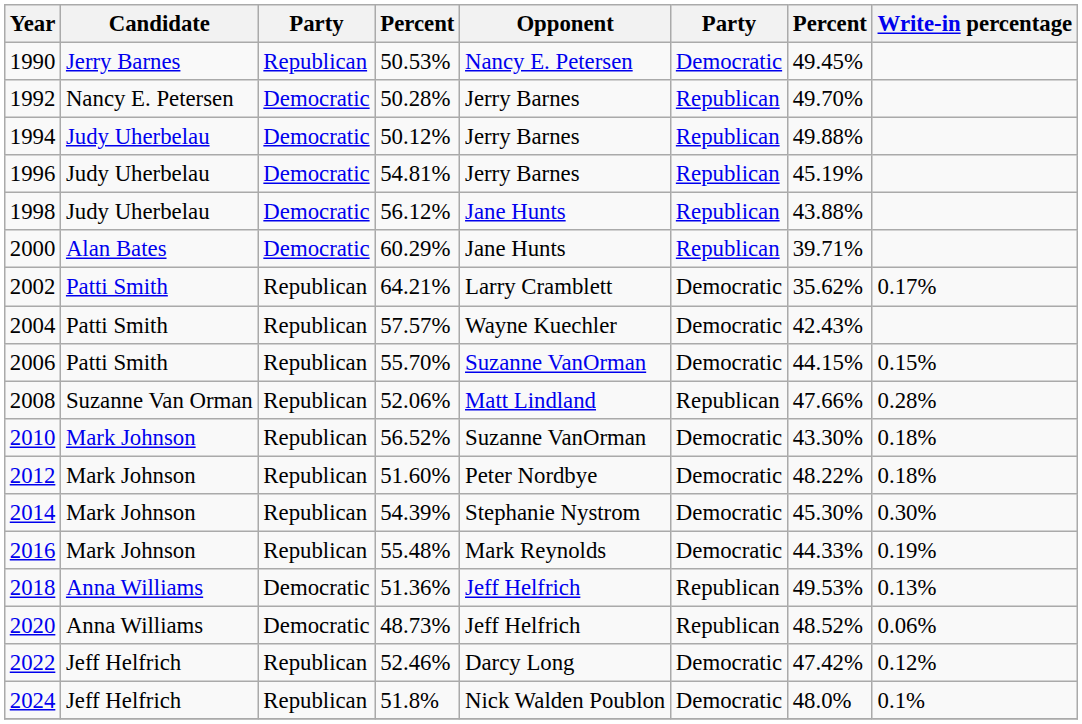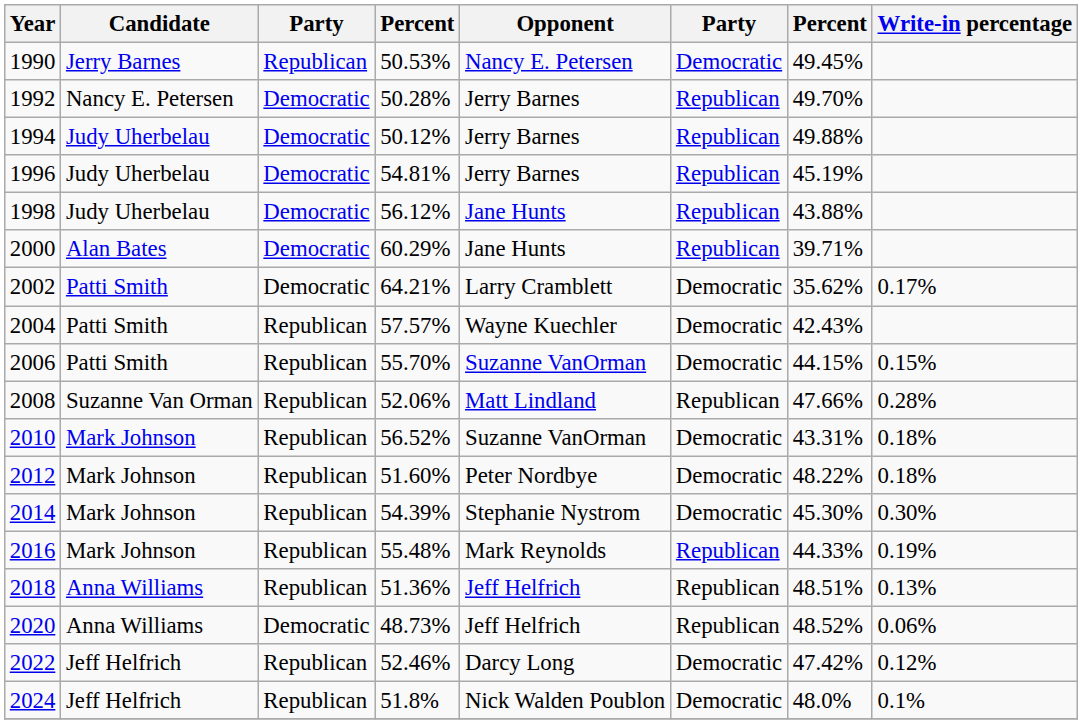 <table class="wikitable" style="margin:0.5em auto; font-size:95%;">
 <tr>
 <th>Year</th>
 <th>Candidate</th>
 <th>Party</th>
 <th>Percent</th>
 <th>Opponent</th>
 <th>Party</th>
 <th>Percent</th>
 <th><a href='#'>Write-in</a> percentage</th>
 </tr>
 <tr>
 <td>1990</td>
 <td><a href='#'>Jerry Barnes</a></td>
 <td><a href='#'>Republican</a></td>
 <td>50.53%</td>
 <td><a href='#'>Nancy E. Petersen</a></td>
 <td><a href='#'>Democratic</a></td>
 <td>49.45%</td>
 <td></td>
 </tr>
 <tr>
 <td>1992</td>
 <td>Nancy E. Petersen</td>
 <td><a href='#'>Democratic</a></td>
 <td>50.28%</td>
 <td>Jerry Barnes</td>
 <td><a href='#'>Republican</a></td>
 <td>49.70%</td>
 <td></td>
 </tr>
 <tr>
 <td>1994</td>
 <td><a href='#'>Judy Uherbelau</a></td>
 <td><a href='#'>Democratic</a></td>
 <td>50.12%</td>
 <td>Jerry Barnes</td>
 <td><a href='#'>Republican</a></td>
 <td>49.88%</td>
 <td></td>
 </tr>
 <tr>
 <td>1996</td>
 <td>Judy Uherbelau</td>
 <td><a href='#'>Democratic</a></td>
 <td>54.81%</td>
 <td>Jerry Barnes</td>
 <td><a href='#'>Republican</a></td>
 <td>45.19%</td>
 <td></td>
 </tr>
 <tr>
 <td>1998</td>
 <td>Judy Uherbelau</td>
 <td><a href='#'>Democratic</a></td>
 <td>56.12%</td>
 <td><a href='#'>Jane Hunts</a></td>
 <td><a href='#'>Republican</a></td>
 <td>43.88%</td>
 <td></td>
 </tr>
 <tr>
 <td>2000</td>
 <td><a href='#'>Alan Bates</a></td>
 <td><a href='#'>Democratic</a></td>
 <td>60.29%</td>
 <td>Jane Hunts</td>
 <td><a href='#'>Republican</a></td>
 <td>39.71%</td>
 <td></td>
 </tr>
 <tr>
 <td>2002</td>
 <td><a href='#'>Patti Smith</a></td>
-<td>Republican</td>
+<td>Democratic</td>
 <td>64.21%</td>
 <td>Larry Cramblett</td>
 <td>Democratic</td>
 <td>35.62%</td>
 <td>0.17%</td>
 </tr>
 <tr>
 <td>2004</td>
 <td>Patti Smith</td>
 <td>Republican</td>
 <td>57.57%</td>
 <td>Wayne Kuechler</td>
 <td>Democratic</td>
 <td>42.43%</td>
 <td></td>
 </tr>
 <tr>
 <td>2006</td>
 <td>Patti Smith</td>
 <td>Republican</td>
 <td>55.70%</td>
 <td><a href='#'>Suzanne VanOrman</a></td>
 <td>Democratic</td>
 <td>44.15%</td>
 <td>0.15%</td>
 </tr>
 <tr>
 <td>2008</td>
 <td>Suzanne Van Orman</td>
 <td>Republican</td>
 <td>52.06%</td>
 <td><a href='#'>Matt Lindland</a></td>
 <td>Republican</td>
 <td>47.66%</td>
 <td>0.28%</td>
 </tr>
 <tr>
 <td><a href='#'>2010</a></td>
 <td><a href='#'>Mark Johnson</a></td>
 <td>Republican</td>
 <td>56.52%</td>
 <td>Suzanne VanOrman</td>
 <td>Democratic</td>
-<td>43.30%</td>
+<td>43.31%</td>
 <td>0.18%</td>
 </tr>
 <tr>
 <td><a href='#'>2012</a></td>
 <td>Mark Johnson</td>
 <td>Republican</td>
 <td>51.60%</td>
 <td>Peter Nordbye</td>
 <td>Democratic</td>
 <td>48.22%</td>
 <td>0.18%</td>
 </tr>
 <tr>
 <td><a href='#'>2014</a></td>
 <td>Mark Johnson</td>
 <td>Republican</td>
 <td>54.39%</td>
 <td>Stephanie Nystrom</td>
 <td>Democratic</td>
 <td>45.30%</td>
 <td>0.30%</td>
 </tr>
 <tr>
 <td><a href='#'>2016</a></td>
 <td>Mark Johnson</td>
 <td>Republican</td>
 <td>55.48%</td>
 <td>Mark Reynolds</td>
-<td>Democratic</td>
+<td><a href='#'>Republican</a></td>
 <td>44.33%</td>
 <td>0.19%</td>
 </tr>
 <tr>
 <td><a href='#'>2018</a></td>
 <td><a href='#'>Anna Williams</a></td>
-<td>Democratic</td>
+<td>Republican</td>
 <td>51.36%</td>
 <td><a href='#'>Jeff Helfrich</a></td>
 <td>Republican</td>
-<td>49.53%</td>
+<td>48.51%</td>
 <td>0.13%</td>
 </tr>
 <tr>
 <td><a href='#'>2020</a></td>
 <td>Anna Williams</td>
 <td>Democratic</td>
 <td>48.73%</td>
 <td>Jeff Helfrich</td>
 <td>Republican</td>
 <td>48.52%</td>
 <td>0.06%</td>
 </tr>
 <tr>
 <td><a href='#'>2022</a></td>
 <td>Jeff Helfrich</td>
 <td>Republican</td>
 <td>52.46%</td>
 <td>Darcy Long</td>
 <td>Democratic</td>
 <td>47.42%</td>
 <td>0.12%</td>
 </tr>
 <tr>
 <td><a href='#'>2024</a></td>
 <td>Jeff Helfrich</td>
 <td>Republican</td>
 <td>51.8%</td>
 <td>Nick Walden Poublon</td>
 <td>Democratic</td>
 <td>48.0%</td>
 <td>0.1%</td>
 </tr>
 <tr>
 </tr>
 </table>
